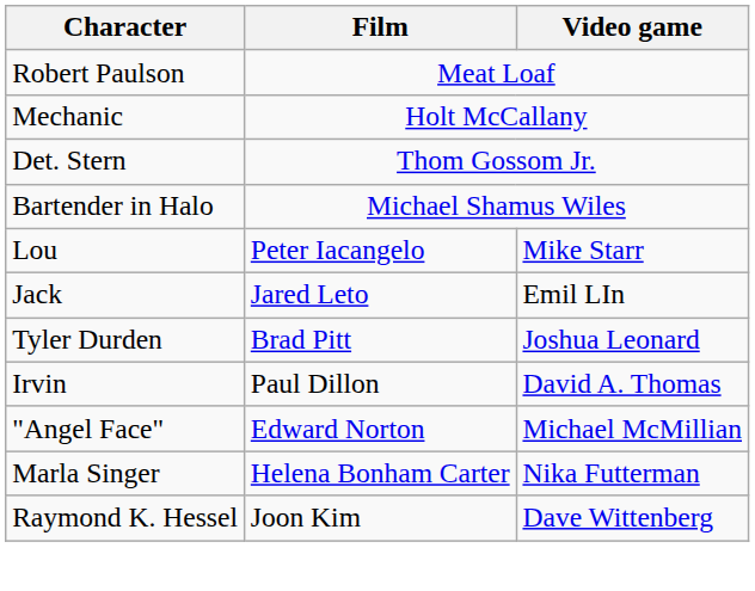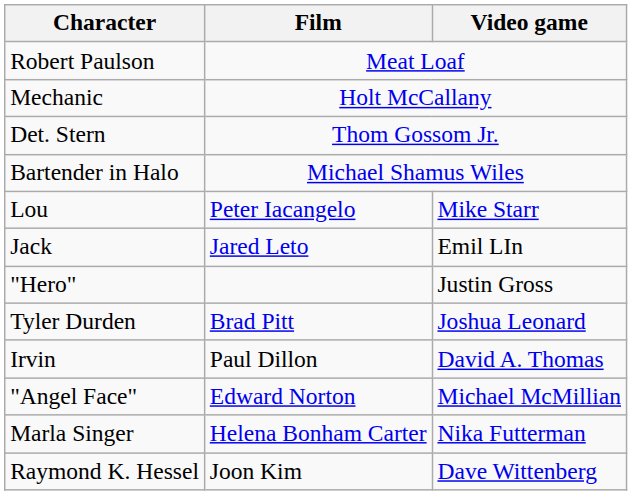 <table class="wikitable">
 <tr>
 <th>Character</th>
 <th>Film</th>
 <th>Video game</th>
 </tr>
 <tr>
 <td>Robert Paulson</td>
 <td colspan="2" style="text-align:center;"><a href='#'>Meat Loaf</a></td>
 </tr>
 <tr>
 <td>Mechanic</td>
 <td colspan="2" style="text-align:center;"><a href='#'>Holt McCallany</a></td>
 </tr>
 <tr>
 <td>Det. Stern</td>
 <td colspan="2" style="text-align:center;"><a href='#'>Thom Gossom Jr.</a></td>
 </tr>
 <tr>
 <td>Bartender in Halo</td>
 <td colspan="2" style="text-align:center;"><a href='#'>Michael Shamus Wiles</a></td>
 </tr>
 <tr>
 <td>Lou</td>
 <td><a href='#'>Peter Iacangelo</a></td>
 <td><a href='#'>Mike Starr</a></td>
 </tr>
 <tr>
 <td>Jack</td>
 <td><a href='#'>Jared Leto</a></td>
 <td>Emil LIn</td>
 </tr>
 <tr>
+<td>"Hero"</td>
+<td></td>
+<td>Justin Gross</td>
+</tr>
+<tr>
 <td>Tyler Durden</td>
 <td><a href='#'>Brad Pitt</a></td>
 <td><a href='#'>Joshua Leonard</a></td>
 </tr>
 <tr>
 <td>Irvin</td>
 <td>Paul Dillon</td>
 <td><a href='#'>David A. Thomas</a></td>
 </tr>
 <tr>
 <td>"Angel Face"</td>
 <td><a href='#'>Edward Norton</a></td>
 <td><a href='#'>Michael McMillian</a></td>
 </tr>
 <tr>
 <td>Marla Singer</td>
 <td><a href='#'>Helena Bonham Carter</a></td>
 <td><a href='#'>Nika Futterman</a></td>
 </tr>
 <tr>
 <td>Raymond K. Hessel</td>
 <td>Joon Kim</td>
 <td><a href='#'>Dave Wittenberg</a></td>
 </tr>
 </table>
